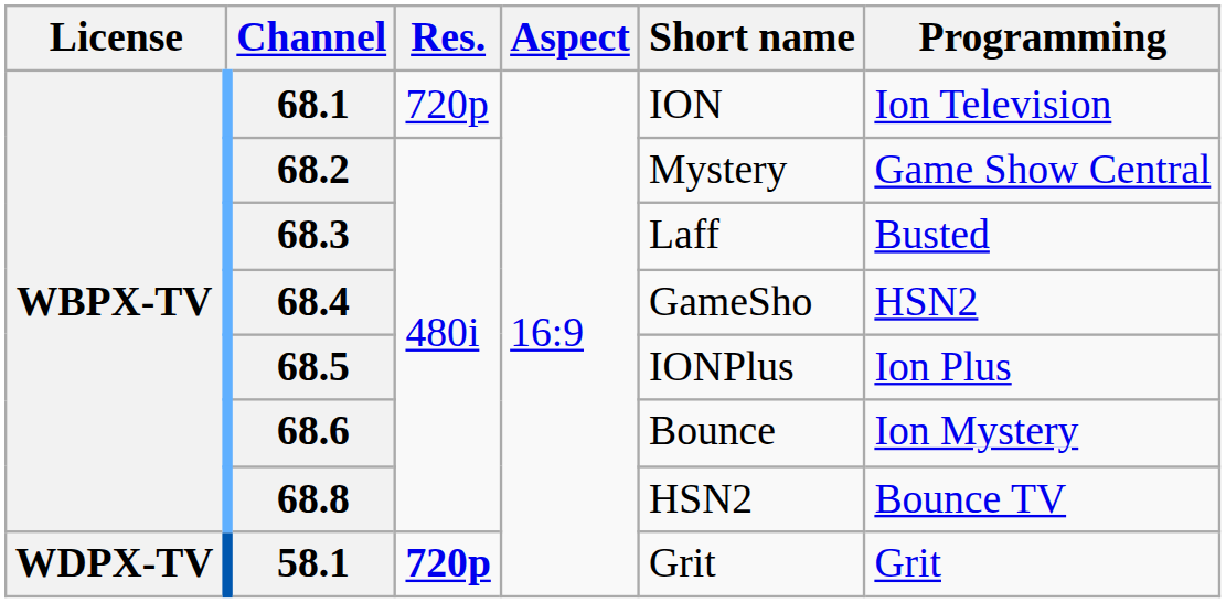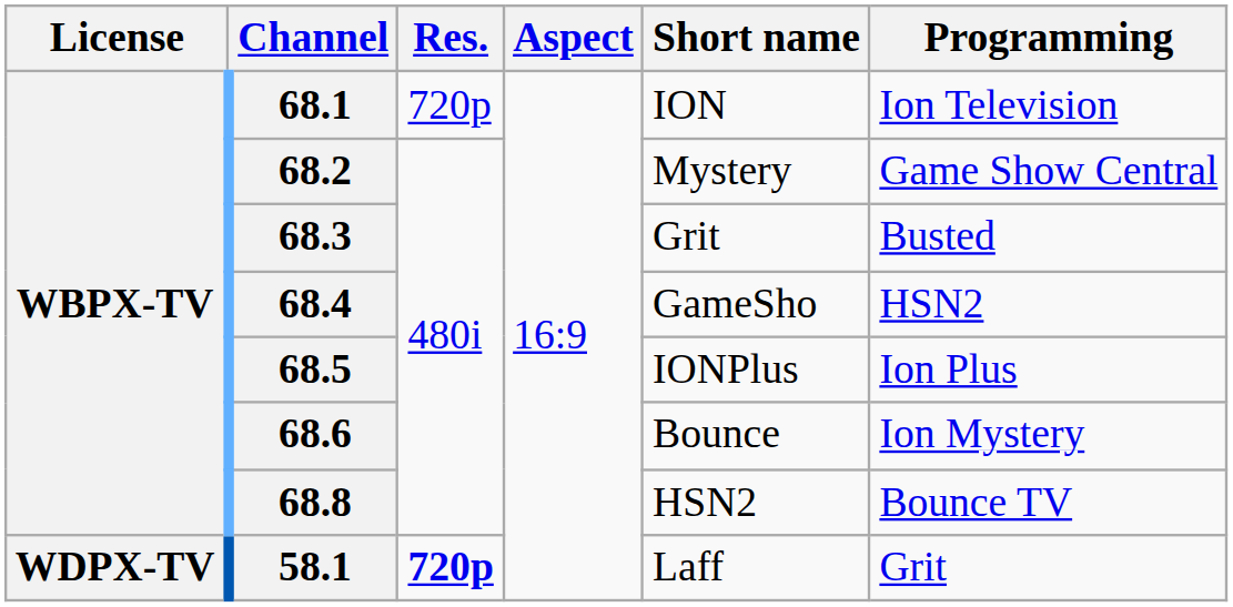 <table class="wikitable">
 <tr>
 <th scope = "col">License</th>
 <th scope = "col"><a href='#'>Channel</a></th>
 <th scope = "col"><a href='#'>Res.</a></th>
 <th scope = "col"><a href='#'>Aspect</a></th>
 <th scope = "col">Short name</th>
 <th scope = "col">Programming</th>
 </tr>
 <tr>
 <th rowspan = "7" scope = "row" style="border-right: 4px solid #60B0FF;">WBPX-TV</th>
 <th scope = "row">68.1</th>
 <td><a href='#'>720p</a></td>
 <td rowspan=8><a href='#'>16:9</a></td>
 <td>ION</td>
 <td><a href='#'>Ion Television</a></td>
 </tr>
 <tr>
 <th scope = "row">68.2</th>
 <td rowspan=6><a href='#'>480i</a></td>
 <td>Mystery</td>
 <td><a href='#'>Game Show Central</a></td>
 </tr>
 <tr>
 <th scope = "row">68.3</th>
-<td>Laff</td>
+<td>Grit</td>
 <td><a href='#'>Busted</a></td>
 </tr>
 <tr>
 <th scope = "row">68.4</th>
 <td>GameSho</td>
 <td><a href='#'>HSN2</a></td>
 </tr>
 <tr>
 <th scope = "row">68.5</th>
 <td>IONPlus</td>
 <td><a href='#'>Ion Plus</a></td>
 </tr>
 <tr>
 <th scope = "row">68.6</th>
 <td>Bounce</td>
 <td><a href='#'>Ion Mystery</a></td>
 </tr>
 <tr>
 <th scope = "row">68.8</th>
 <td>HSN2</td>
 <td><a href='#'>Bounce TV</a></td>
 </tr>
 <tr>
 <th scope = "row" style="border-right: 4px solid #0057AF;">WDPX-TV</th>
 <th scope = "row">58.1</th>
 <td><strong><a href='#'>720p</a></strong></td>
-<td>Grit</td>
+<td>Laff</td>
 <td><a href='#'>Grit</a></td>
 </tr>
 </table>
